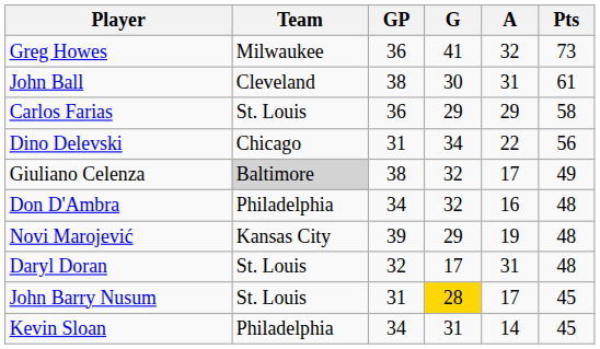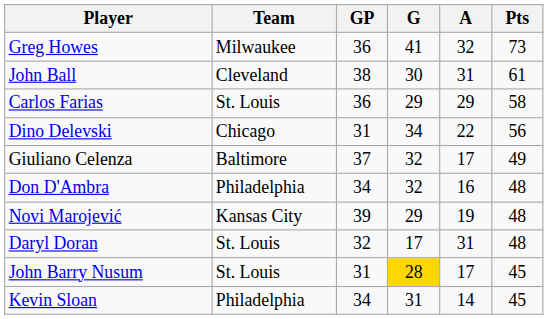 <table class="wikitable">
 <tr>
 <th width="30%">Player</th>
 <th width="18%">Team</th>
 <th width="7.5%">GP</th>
 <th width="7.5%">G</th>
 <th width="7.5%">A</th>
 <th width="7.5%">Pts</th>
 </tr>
 <tr align=center>
 <td align=left><a href='#'>Greg Howes</a></td>
 <td align=left>Milwaukee</td>
 <td>36</td>
 <td>41</td>
 <td>32</td>
 <td>73</td>
 </tr>
 <tr align=center>
 <td align=left><a href='#'>John Ball</a></td>
 <td align=left>Cleveland</td>
 <td>38</td>
 <td>30</td>
 <td>31</td>
 <td>61</td>
 </tr>
 <tr align=center>
 <td align=left><a href='#'>Carlos Farias</a></td>
 <td align=left>St. Louis</td>
 <td>36</td>
 <td>29</td>
 <td>29</td>
 <td>58</td>
 </tr>
 <tr align=center>
 <td align=left><a href='#'>Dino Delevski</a></td>
 <td align=left>Chicago</td>
 <td>31</td>
 <td>34</td>
 <td>22</td>
 <td>56</td>
 </tr>
 <tr align=center>
 <td align=left>Giuliano Celenza</td>
-<td align=left style="background: lightgrey;">Baltimore</td>
-<td>38</td>
+<td align=left>Baltimore</td>
+<td>37</td>
 <td>32</td>
 <td>17</td>
 <td>49</td>
 </tr>
 <tr align=center>
 <td align=left><a href='#'>Don D'Ambra</a></td>
 <td align=left>Philadelphia</td>
 <td>34</td>
 <td>32</td>
 <td>16</td>
 <td>48</td>
 </tr>
 <tr align=center>
 <td align=left><a href='#'>Novi Marojević</a></td>
 <td align=left>Kansas City</td>
 <td>39</td>
 <td>29</td>
 <td>19</td>
 <td>48</td>
 </tr>
 <tr align=center>
 <td align=left><a href='#'>Daryl Doran</a></td>
 <td align=left>St. Louis</td>
 <td>32</td>
 <td>17</td>
 <td>31</td>
 <td>48</td>
 </tr>
 <tr align=center>
 <td align=left><a href='#'>John Barry Nusum</a></td>
 <td align=left>St. Louis</td>
 <td>31</td>
 <td style="background: gold;">28</td>
 <td>17</td>
 <td>45</td>
 </tr>
 <tr align=center>
 <td align=left><a href='#'>Kevin Sloan</a></td>
 <td align=left>Philadelphia</td>
 <td>34</td>
 <td>31</td>
 <td>14</td>
 <td>45</td>
 </tr>
 </table>
